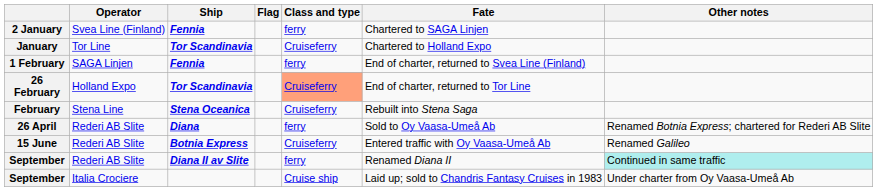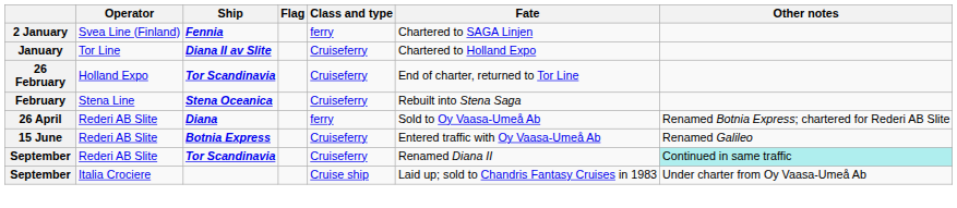 <table Class="wikitable">
 <tr>
 <th width="90"></th>
 <th>Operator</th>
 <th>Ship</th>
 <th>Flag</th>
 <th>Class and type</th>
 <th>Fate</th>
 <th>Other notes</th>
 </tr>
 <tr ---->
 <th>2 January</th>
 <td><a href='#'>Svea Line (Finland)</a></td>
 <td><strong><em><a href='#'>Fennia</a></em></strong></td>
 <td></td>
 <td><a href='#'>ferry</a></td>
 <td>Chartered to <a href='#'>SAGA Linjen</a></td>
 <td></td>
 </tr>
 <tr ---->
 <th>January</th>
 <td><a href='#'>Tor Line</a></td>
-<td><strong><em><a href='#'>Tor Scandinavia</a></em></strong></td>
+<td><strong><em><a href='#'>Diana II av Slite</a></em></strong></td>
 <td></td>
 <td><a href='#'>Cruiseferry</a></td>
 <td>Chartered to <a href='#'>Holland Expo</a></td>
-<td></td>
-</tr>
-<tr ---->
-<th>1 February</th>
-<td><a href='#'>SAGA Linjen</a></td>
-<td><strong><em><a href='#'>Fennia</a></em></strong></td>
-<td></td>
-<td><a href='#'>ferry</a></td>
-<td>End of charter, returned to <a href='#'>Svea Line (Finland)</a></td>
 <td></td>
 </tr>
 <tr ---->
 <th>26 February</th>
 <td><a href='#'>Holland Expo</a></td>
 <td><strong><em><a href='#'>Tor Scandinavia</a></em></strong></td>
 <td></td>
-<td style="background: lightsalmon;"><a href='#'>Cruiseferry</a></td>
+<td><a href='#'>Cruiseferry</a></td>
 <td>End of charter, returned to <a href='#'>Tor Line</a></td>
 <td></td>
 </tr>
 <tr ---->
 <th>February</th>
 <td><a href='#'>Stena Line</a></td>
 <td><strong><em><a href='#'>Stena Oceanica</a></em></strong></td>
 <td></td>
 <td><a href='#'>Cruiseferry</a></td>
 <td>Rebuilt into <em>Stena Saga</em></td>
 <td></td>
 </tr>
 <tr ---->
 <th>26 April</th>
 <td><a href='#'>Rederi AB Slite</a></td>
 <td><strong><em><a href='#'>Diana</a></em></strong></td>
 <td></td>
 <td><a href='#'>ferry</a></td>
 <td>Sold to <a href='#'>Oy Vaasa-Umeå Ab</a></td>
 <td>Renamed <em>Botnia Express</em>; chartered for Rederi AB Slite</td>
 </tr>
 <tr ---->
 <th>15 June</th>
 <td><a href='#'>Rederi AB Slite</a></td>
 <td><strong><em><a href='#'>Botnia Express</a></em></strong></td>
 <td></td>
 <td><a href='#'>Cruiseferry</a></td>
 <td>Entered traffic with <a href='#'>Oy Vaasa-Umeå Ab</a></td>
 <td>Renamed <em>Galileo</em></td>
 </tr>
 <tr ---->
 <th>September</th>
 <td><a href='#'>Rederi AB Slite</a></td>
-<td><strong><em><a href='#'>Diana II av Slite</a></em></strong></td>
+<td><strong><em><a href='#'>Tor Scandinavia</a></em></strong></td>
 <td></td>
-<td><a href='#'>ferry</a></td>
+<td><a href='#'>Cruiseferry</a></td>
 <td>Renamed <em>Diana II</em></td>
 <td style="background: paleturquoise;">Continued in same traffic</td>
 </tr>
 <tr ---->
 <th>September</th>
 <td><a href='#'>Italia Crociere</a></td>
 <td><strong></strong></td>
 <td></td>
 <td><a href='#'>Cruise ship</a></td>
 <td>Laid up; sold to <a href='#'>Chandris Fantasy Cruises</a> in 1983</td>
 <td>Under charter from Oy Vaasa-Umeå Ab</td>
 </tr>
 </table>
